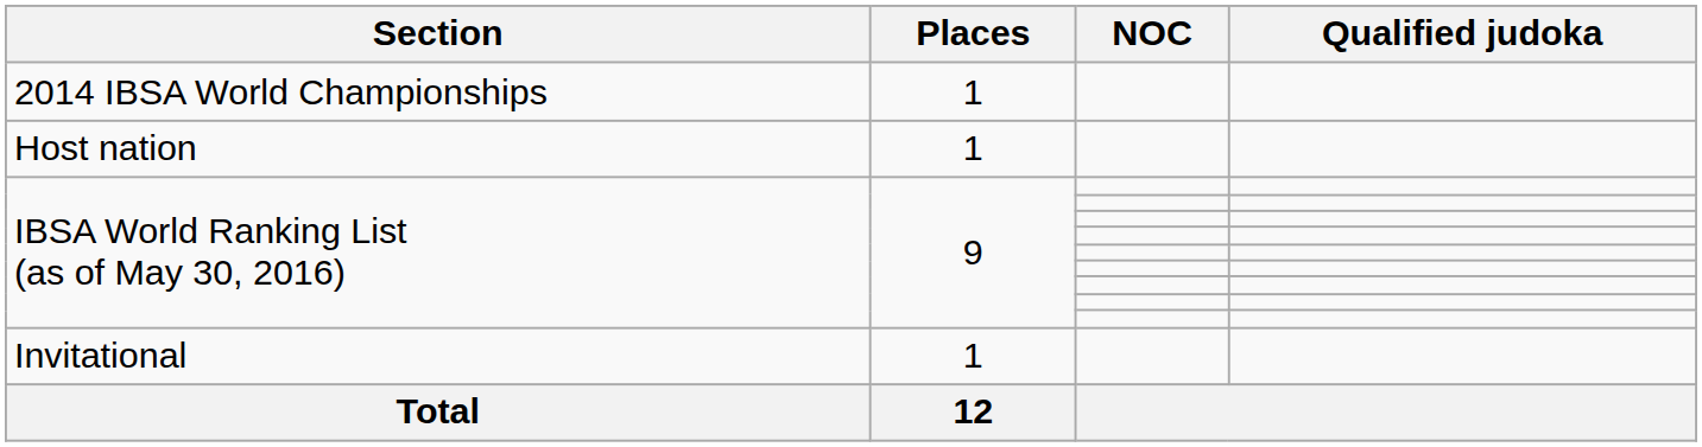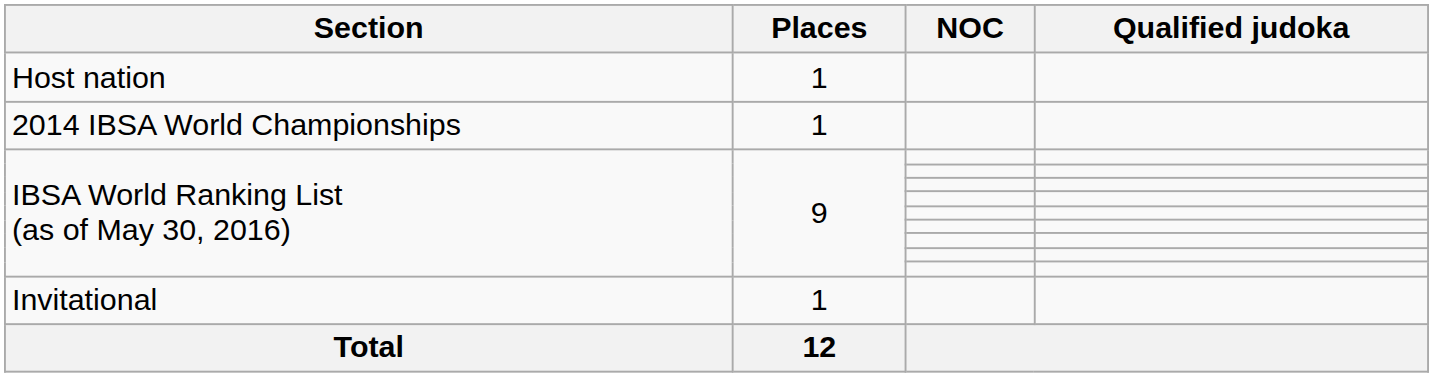 <table class="wikitable"  width=750>
 <tr>
 <th>Section</th>
 <th>Places</th>
 <th>NOC</th>
 <th>Qualified judoka</th>
 </tr>
 <tr>
-<td>2014 IBSA World Championships</td>
+<td>Host nation</td>
 <td align=center>1</td>
 <td></td>
 <td></td>
 </tr>
 <tr>
-<td>Host nation</td>
+<td>2014 IBSA World Championships</td>
 <td align=center>1</td>
 <td></td>
 <td></td>
 </tr>
 <tr>
 <td rowspan=9>IBSA World Ranking List<br>(as of May 30, 2016)</td>
 <td rowspan=9 align=center>9</td>
 <td></td>
 <td></td>
 </tr>
 <tr>
 <td></td>
 <td></td>
 </tr>
 <tr>
 <td></td>
 <td></td>
 </tr>
 <tr>
 <td></td>
 <td></td>
 </tr>
 <tr>
 <td></td>
 <td></td>
 </tr>
 <tr>
 <td></td>
 <td></td>
 </tr>
 <tr>
 <td></td>
 <td></td>
 </tr>
 <tr>
 <td></td>
 <td></td>
 </tr>
 <tr>
 <td></td>
 <td></td>
 </tr>
 <tr>
 <td>Invitational</td>
 <td align=center>1</td>
 <td></td>
 <td></td>
 </tr>
 <tr>
 <th>Total</th>
 <th>12</th>
 <th colspan=2></th>
 </tr>
 </table>
